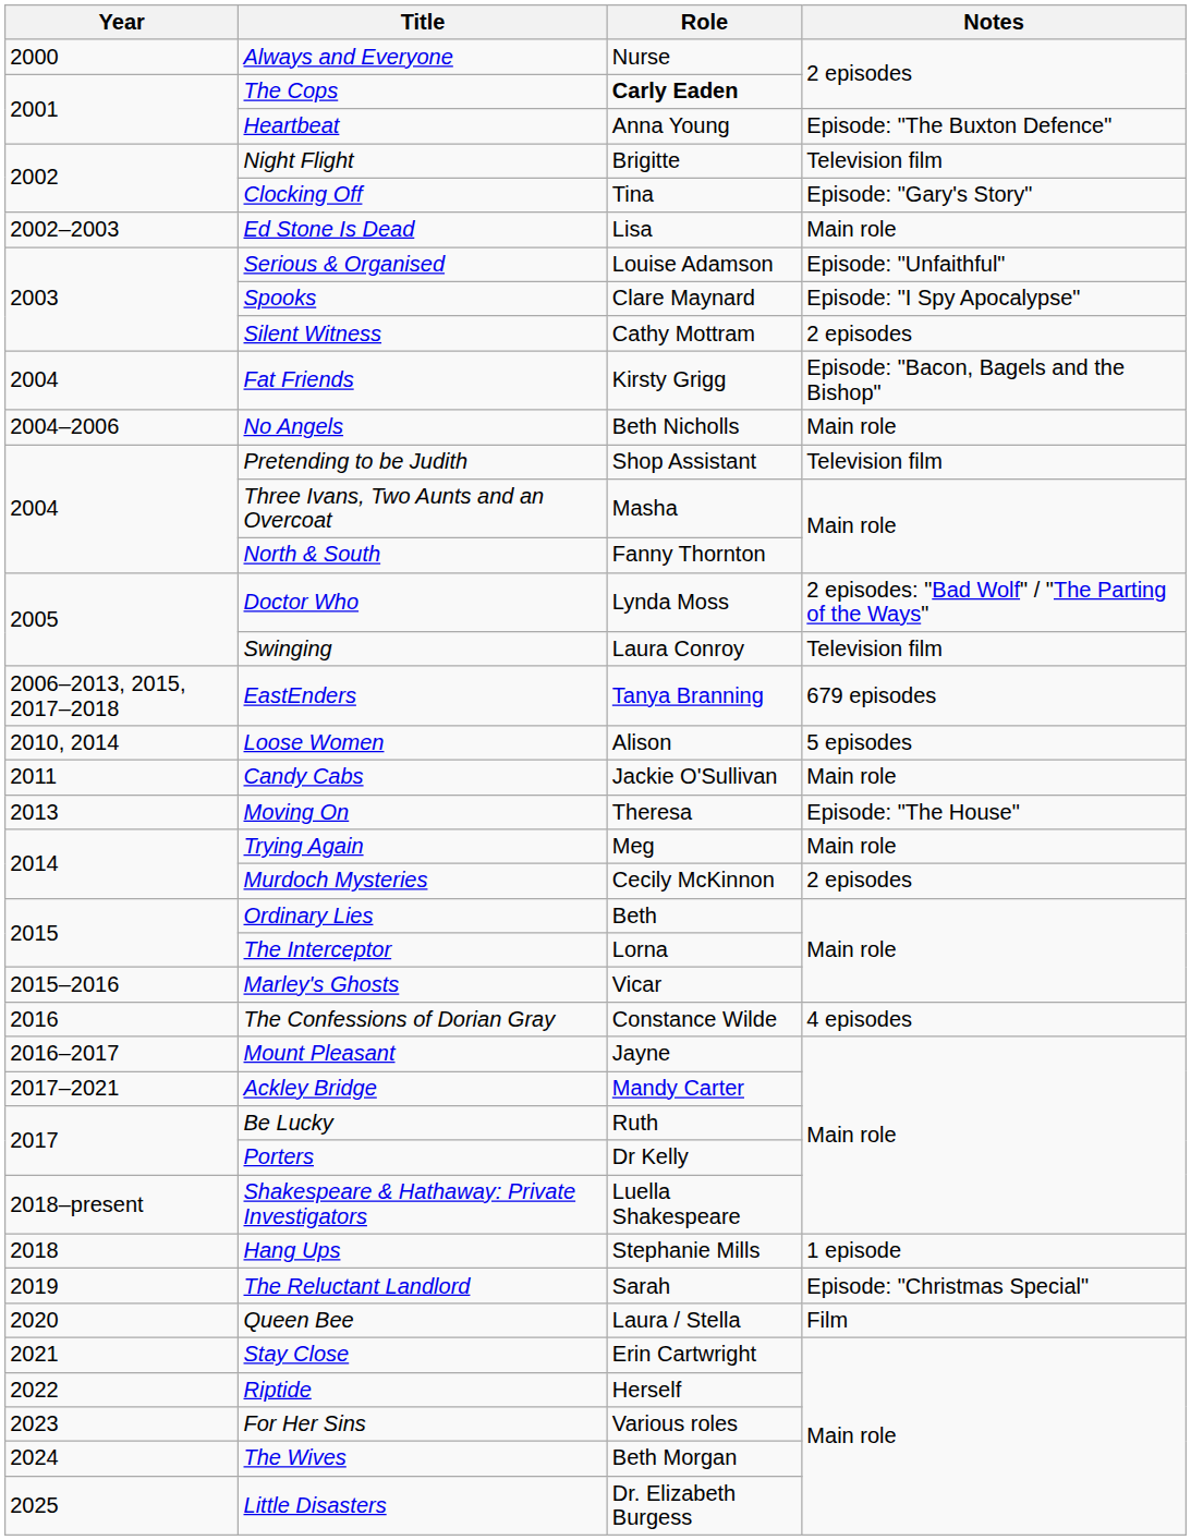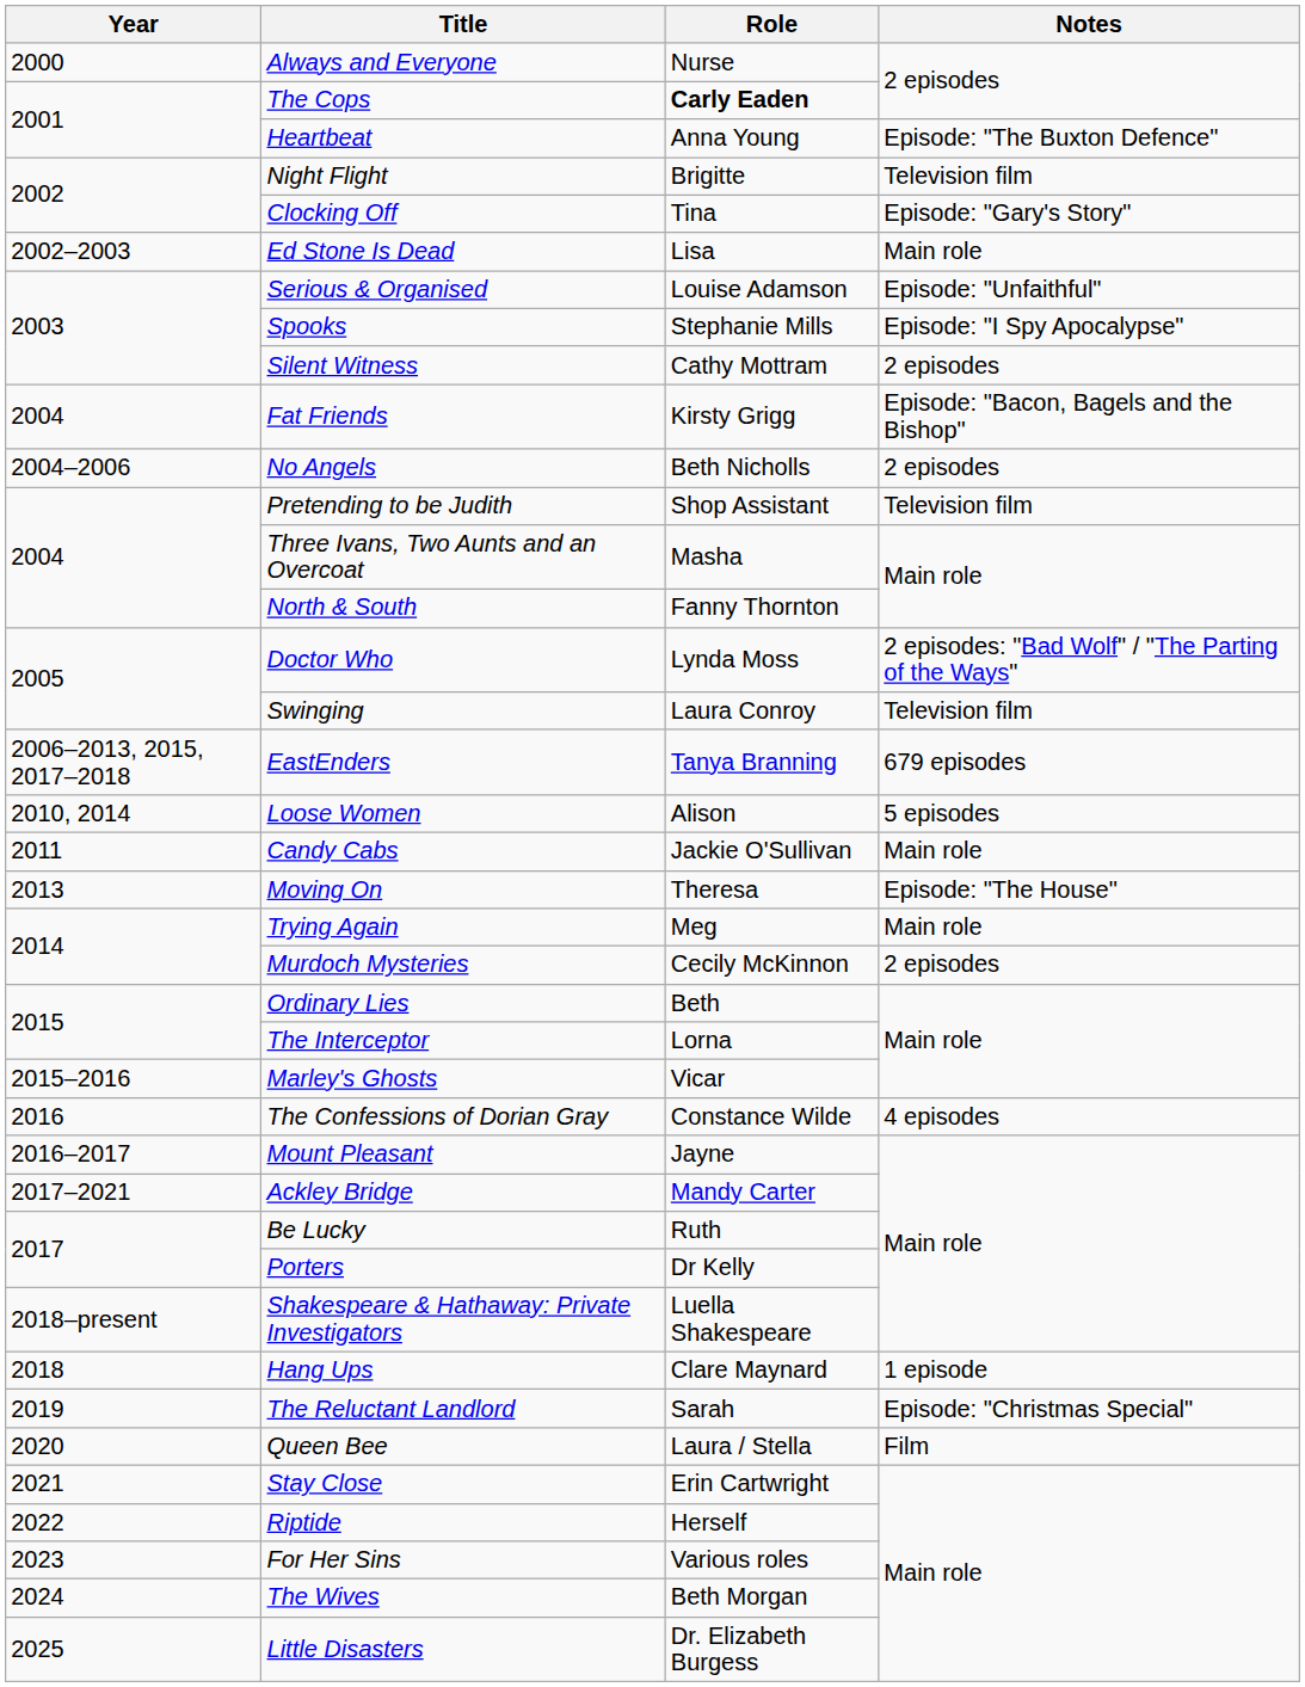 <table class="wikitable sortable">
 <tr>
 <th>Year</th>
 <th>Title</th>
 <th>Role</th>
 <th class="unsortable">Notes</th>
 </tr>
 <tr>
 <td>2000</td>
 <td><em><a href='#'>Always and Everyone</a></em></td>
 <td>Nurse</td>
 <td rowspan="2">2 episodes</td>
 </tr>
 <tr>
 <td rowspan="2">2001</td>
 <td><em><a href='#'>The Cops</a></em></td>
 <td><strong>Carly Eaden</strong></td>
 </tr>
 <tr>
 <td><em><a href='#'>Heartbeat</a></em></td>
 <td>Anna Young</td>
 <td>Episode: "The Buxton Defence"</td>
 </tr>
 <tr>
 <td rowspan="2">2002</td>
 <td><em>Night Flight</em></td>
 <td>Brigitte</td>
 <td>Television film</td>
 </tr>
 <tr>
 <td><em><a href='#'>Clocking Off</a></em></td>
 <td>Tina</td>
 <td>Episode: "Gary's Story"</td>
 </tr>
 <tr>
 <td>2002–2003</td>
 <td><em><a href='#'>Ed Stone Is Dead</a></em></td>
 <td>Lisa</td>
 <td>Main role</td>
 </tr>
 <tr>
 <td rowspan="3">2003</td>
 <td><em><a href='#'>Serious & Organised</a></em></td>
 <td>Louise Adamson</td>
 <td>Episode: "Unfaithful"</td>
 </tr>
 <tr>
 <td><em><a href='#'>Spooks</a></em></td>
-<td>Clare Maynard</td>
+<td>Stephanie Mills</td>
 <td>Episode: "I Spy Apocalypse"</td>
 </tr>
 <tr>
 <td><em><a href='#'>Silent Witness</a></em></td>
 <td>Cathy Mottram</td>
 <td>2 episodes</td>
 </tr>
 <tr>
 <td>2004</td>
 <td><em><a href='#'>Fat Friends</a></em></td>
 <td>Kirsty Grigg</td>
 <td>Episode: "Bacon, Bagels and the Bishop"</td>
 </tr>
 <tr>
 <td>2004–2006</td>
 <td><em><a href='#'>No Angels</a></em></td>
 <td>Beth Nicholls</td>
-<td>Main role</td>
+<td>2 episodes</td>
 </tr>
 <tr>
 <td rowspan="3">2004</td>
 <td><em>Pretending to be Judith</em></td>
 <td>Shop Assistant</td>
 <td>Television film</td>
 </tr>
 <tr>
 <td><em>Three Ivans, Two Aunts and an Overcoat</em></td>
 <td>Masha</td>
 <td rowspan="2">Main role</td>
 </tr>
 <tr>
 <td><em><a href='#'>North & South</a></em></td>
 <td>Fanny Thornton</td>
 </tr>
 <tr>
 <td rowspan="2">2005</td>
 <td><em><a href='#'>Doctor Who</a></em></td>
 <td>Lynda Moss</td>
 <td>2 episodes: "<a href='#'>Bad Wolf</a>" / "<a href='#'>The Parting of the Ways</a>"</td>
 </tr>
 <tr>
 <td><em>Swinging</em></td>
 <td>Laura Conroy</td>
 <td>Television film</td>
 </tr>
 <tr>
 <td>2006–2013, 2015, 2017–2018</td>
 <td><em><a href='#'>EastEnders</a></em></td>
 <td><a href='#'>Tanya Branning</a></td>
 <td>679 episodes</td>
 </tr>
 <tr>
 <td>2010, 2014</td>
 <td><em><a href='#'>Loose Women</a></em></td>
 <td>Alison</td>
 <td>5 episodes</td>
 </tr>
 <tr>
 <td>2011</td>
 <td><em><a href='#'>Candy Cabs</a></em></td>
 <td>Jackie O'Sullivan</td>
 <td>Main role</td>
 </tr>
 <tr>
 <td>2013</td>
 <td><em><a href='#'>Moving On</a></em></td>
 <td>Theresa</td>
 <td>Episode: "The House"</td>
 </tr>
 <tr>
 <td rowspan="2">2014</td>
 <td><em><a href='#'>Trying Again</a></em></td>
 <td>Meg</td>
 <td>Main role</td>
 </tr>
 <tr>
 <td><em><a href='#'>Murdoch Mysteries</a></em></td>
 <td>Cecily McKinnon</td>
 <td>2 episodes</td>
 </tr>
 <tr>
 <td rowspan="2">2015</td>
 <td><em><a href='#'>Ordinary Lies</a></em></td>
 <td>Beth</td>
 <td rowspan="3">Main role</td>
 </tr>
 <tr>
 <td><em><a href='#'>The Interceptor</a></em></td>
 <td>Lorna</td>
 </tr>
 <tr>
 <td>2015–2016</td>
 <td><em><a href='#'>Marley's Ghosts</a></em></td>
 <td>Vicar</td>
 </tr>
 <tr>
 <td>2016</td>
 <td><em>The Confessions of Dorian Gray</em></td>
 <td>Constance Wilde</td>
 <td>4 episodes</td>
 </tr>
 <tr>
 <td>2016–2017</td>
 <td><em><a href='#'>Mount Pleasant</a></em></td>
 <td>Jayne</td>
 <td rowspan="5">Main role</td>
 </tr>
 <tr>
 <td>2017–2021</td>
 <td><em><a href='#'>Ackley Bridge</a></em></td>
 <td><a href='#'>Mandy Carter</a></td>
 </tr>
 <tr>
 <td rowspan="2">2017</td>
 <td><em>Be Lucky</em></td>
 <td>Ruth</td>
 </tr>
 <tr>
 <td><em><a href='#'>Porters</a></em></td>
 <td>Dr Kelly</td>
 </tr>
 <tr>
 <td>2018–present</td>
 <td><em><a href='#'>Shakespeare & Hathaway: Private Investigators</a></em></td>
 <td>Luella Shakespeare</td>
 </tr>
 <tr>
 <td>2018</td>
 <td><em><a href='#'>Hang Ups</a></em></td>
-<td>Stephanie Mills</td>
+<td>Clare Maynard</td>
 <td>1 episode</td>
 </tr>
 <tr>
 <td>2019</td>
 <td><em><a href='#'>The Reluctant Landlord</a></em></td>
 <td>Sarah</td>
 <td>Episode: "Christmas Special"</td>
 </tr>
 <tr>
 <td>2020</td>
 <td><em>Queen Bee</em></td>
 <td>Laura / Stella</td>
 <td>Film</td>
 </tr>
 <tr>
 <td>2021</td>
 <td><em><a href='#'>Stay Close</a></em></td>
 <td>Erin Cartwright</td>
 <td rowspan="5">Main role</td>
 </tr>
 <tr>
 <td>2022</td>
 <td><em><a href='#'>Riptide</a></em></td>
 <td>Herself</td>
 </tr>
 <tr>
 <td>2023</td>
 <td><em>For Her Sins</em></td>
 <td>Various roles</td>
 </tr>
 <tr>
 <td>2024</td>
 <td><em><a href='#'>The Wives</a></em></td>
 <td>Beth Morgan</td>
 </tr>
 <tr>
 <td>2025</td>
 <td><em><a href='#'>Little Disasters</a></em></td>
 <td>Dr. Elizabeth Burgess</td>
 </tr>
 </table>
